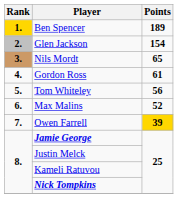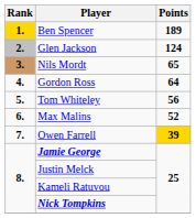 <table class="wikitable sticky-header">
 <tr>
 <th width=35>Rank</th>
 <th width=170>Player</th>
 <th width=40>Points</th>
 </tr>
 <tr>
 <td align=center bgcolor=Gold><strong>1.</strong></td>
 <td> <a href='#'>Ben Spencer</a></td>
 <td align=center><strong>189</strong></td>
 </tr>
 <tr>
 <td align=center bgcolor=Silver><strong>2.</strong></td>
 <td> <a href='#'>Glen Jackson</a></td>
-<td align=center><strong>154</strong></td>
+<td align=center><strong>124</strong></td>
 </tr>
 <tr>
 <td align=center bgcolor=#cc9966><strong>3.</strong></td>
 <td> <a href='#'>Nils Mordt</a></td>
 <td align=center><strong>65</strong></td>
 </tr>
 <tr>
 <td align=center><strong>4.</strong></td>
 <td> <a href='#'>Gordon Ross</a></td>
-<td align=center><strong>61</strong></td>
+<td align=center><strong>64</strong></td>
 </tr>
 <tr>
 <td align=center><strong>5.</strong></td>
 <td> <a href='#'>Tom Whiteley</a></td>
 <td align=center><strong>56</strong></td>
 </tr>
 <tr>
 <td align=center><strong>6.</strong></td>
 <td> <a href='#'>Max Malins</a></td>
 <td align=center><strong>52</strong></td>
 </tr>
 <tr>
 <td align=center><strong>7.</strong></td>
 <td> <a href='#'>Owen Farrell</a></td>
 <td align=center style="background: gold;"><strong>39</strong></td>
 </tr>
 <tr>
 <td rowspan=4 align=center><strong>8.</strong></td>
 <td> <strong><em><a href='#'>Jamie George</a></em></strong></td>
 <td rowspan=4 align=center><strong>25</strong></td>
 </tr>
 <tr>
 <td> <a href='#'>Justin Melck</a></td>
 </tr>
 <tr>
 <td> <a href='#'>Kameli Ratuvou</a></td>
 </tr>
 <tr>
 <td> <strong><em><a href='#'>Nick Tompkins</a></em></strong></td>
 </tr>
 <tr>
 </tr>
 </table>
